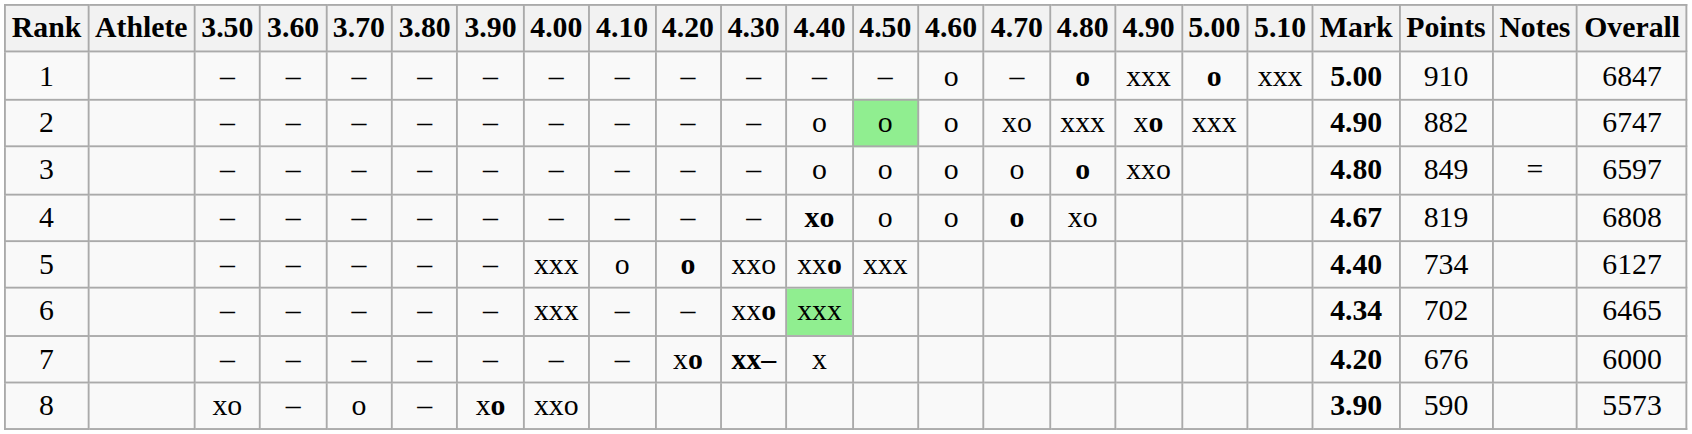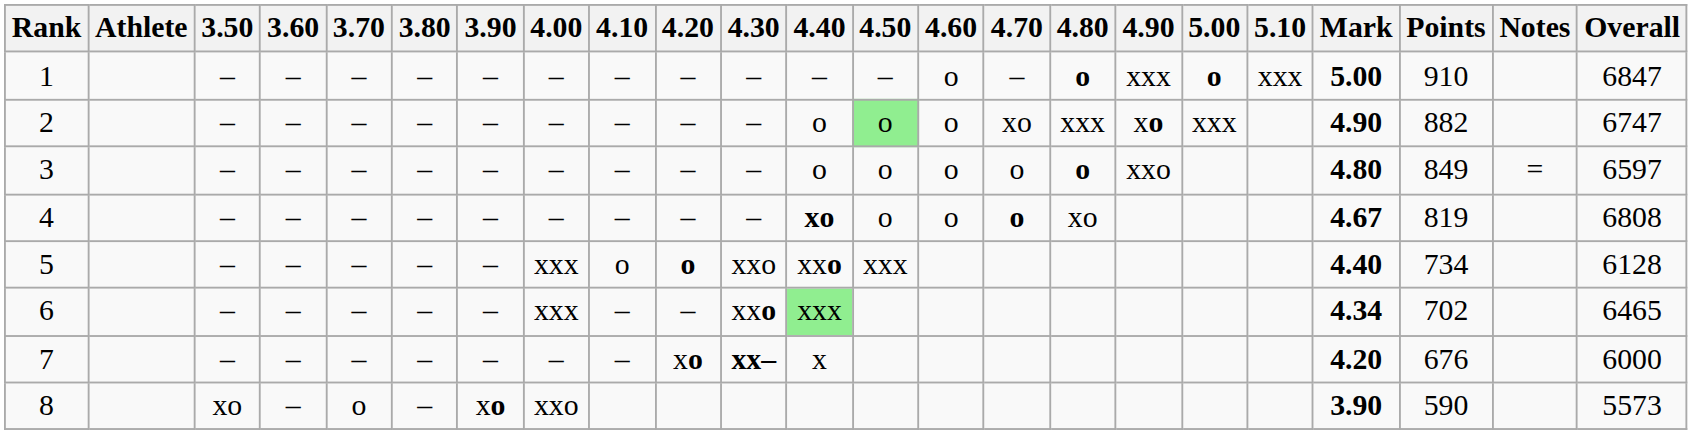 <table class="wikitable sortable" style="text-align:center">
 <tr>
 <th>Rank</th>
 <th>Athlete</th>
 <th class="unsortable">3.50</th>
 <th class="unsortable">3.60</th>
 <th class="unsortable">3.70</th>
 <th class="unsortable">3.80</th>
 <th class="unsortable">3.90</th>
 <th class="unsortable">4.00</th>
 <th class="unsortable">4.10</th>
 <th class="unsortable">4.20</th>
 <th class="unsortable">4.30</th>
 <th class="unsortable">4.40</th>
 <th class="unsortable">4.50</th>
 <th class="unsortable">4.60</th>
 <th class="unsortable">4.70</th>
 <th class="unsortable">4.80</th>
 <th class="unsortable">4.90</th>
 <th class="unsortable">5.00</th>
 <th class="unsortable">5.10</th>
 <th>Mark</th>
 <th>Points</th>
 <th>Notes</th>
 <th>Overall</th>
 </tr>
 <tr>
 <td>1</td>
 <td align="left"></td>
 <td>–</td>
 <td>–</td>
 <td>–</td>
 <td>–</td>
 <td>–</td>
 <td>–</td>
 <td>–</td>
 <td>–</td>
 <td>–</td>
 <td>–</td>
 <td>–</td>
 <td>o</td>
 <td>–</td>
 <td><strong>o</strong></td>
 <td>xxx</td>
 <td><strong>o</strong></td>
 <td>xxx</td>
 <td><strong>5.00</strong></td>
 <td>910</td>
 <td></td>
 <td>6847</td>
 </tr>
 <tr>
 <td>2</td>
 <td align="left"></td>
 <td>–</td>
 <td>–</td>
 <td>–</td>
 <td>–</td>
 <td>–</td>
 <td>–</td>
 <td>–</td>
 <td>–</td>
 <td>–</td>
 <td>o</td>
 <td style="background: lightgreen;">o</td>
 <td>o</td>
 <td>xo</td>
 <td>xxx</td>
 <td>x<strong>o</strong></td>
 <td>xxx</td>
 <td></td>
 <td><strong>4.90</strong></td>
 <td>882</td>
 <td></td>
 <td>6747</td>
 </tr>
 <tr>
 <td>3</td>
 <td align="left"></td>
 <td>–</td>
 <td>–</td>
 <td>–</td>
 <td>–</td>
 <td>–</td>
 <td>–</td>
 <td>–</td>
 <td>–</td>
 <td>–</td>
 <td>o</td>
 <td>o</td>
 <td>o</td>
 <td>o</td>
 <td><strong>o</strong></td>
 <td>xxo</td>
 <td></td>
 <td></td>
 <td><strong>4.80</strong></td>
 <td>849</td>
 <td>=</td>
 <td>6597</td>
 </tr>
 <tr>
 <td>4</td>
 <td align="left"></td>
 <td>–</td>
 <td>–</td>
 <td>–</td>
 <td>–</td>
 <td>–</td>
 <td>–</td>
 <td>–</td>
 <td>–</td>
 <td>–</td>
 <td><strong>xo</strong></td>
 <td>o</td>
 <td>o</td>
 <td><strong>o</strong></td>
 <td>xo</td>
 <td></td>
 <td></td>
 <td></td>
 <td><strong>4.67</strong></td>
 <td>819</td>
 <td></td>
 <td>6808</td>
 </tr>
 <tr>
 <td>5</td>
 <td align="left"></td>
 <td>–</td>
 <td>–</td>
 <td>–</td>
 <td>–</td>
 <td>–</td>
 <td>xxx</td>
 <td>o</td>
 <td><strong>o</strong></td>
 <td>xxo</td>
 <td>xx<strong>o</strong></td>
 <td>xxx</td>
 <td></td>
 <td></td>
 <td></td>
 <td></td>
 <td></td>
 <td></td>
 <td><strong>4.40</strong></td>
 <td>734</td>
 <td></td>
-<td>6127</td>
+<td>6128</td>
 </tr>
 <tr>
 <td>6</td>
 <td align="left"></td>
 <td>–</td>
 <td>–</td>
 <td>–</td>
 <td>–</td>
 <td>–</td>
 <td>xxx</td>
 <td>–</td>
 <td>–</td>
 <td>xx<strong>o</strong></td>
 <td style="background: lightgreen;">xxx</td>
 <td></td>
 <td></td>
 <td></td>
 <td></td>
 <td></td>
 <td></td>
 <td></td>
 <td><strong>4.34</strong></td>
 <td>702</td>
 <td></td>
 <td>6465</td>
 </tr>
 <tr>
 <td>7</td>
 <td align="left"></td>
 <td>–</td>
 <td>–</td>
 <td>–</td>
 <td>–</td>
 <td>–</td>
 <td>–</td>
 <td>–</td>
 <td>x<strong>o</strong></td>
 <td><strong>xx–</strong></td>
 <td>x</td>
 <td></td>
 <td></td>
 <td></td>
 <td></td>
 <td></td>
 <td></td>
 <td></td>
 <td><strong>4.20</strong></td>
 <td>676</td>
 <td></td>
 <td>6000</td>
 </tr>
 <tr>
 <td>8</td>
 <td align="left"></td>
 <td>xo</td>
 <td>–</td>
 <td>o</td>
 <td>–</td>
 <td>x<strong>o</strong></td>
 <td>xxo</td>
 <td></td>
 <td></td>
 <td></td>
 <td></td>
 <td></td>
 <td></td>
 <td></td>
 <td></td>
 <td></td>
 <td></td>
 <td></td>
 <td><strong>3.90</strong></td>
 <td>590</td>
 <td></td>
 <td>5573</td>
 </tr>
 </table>
